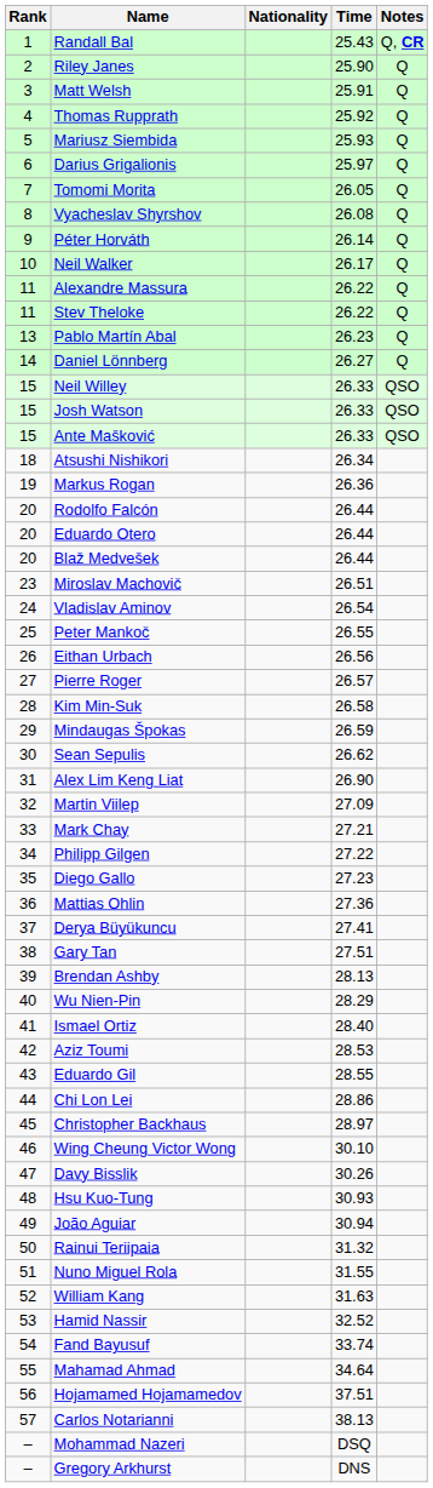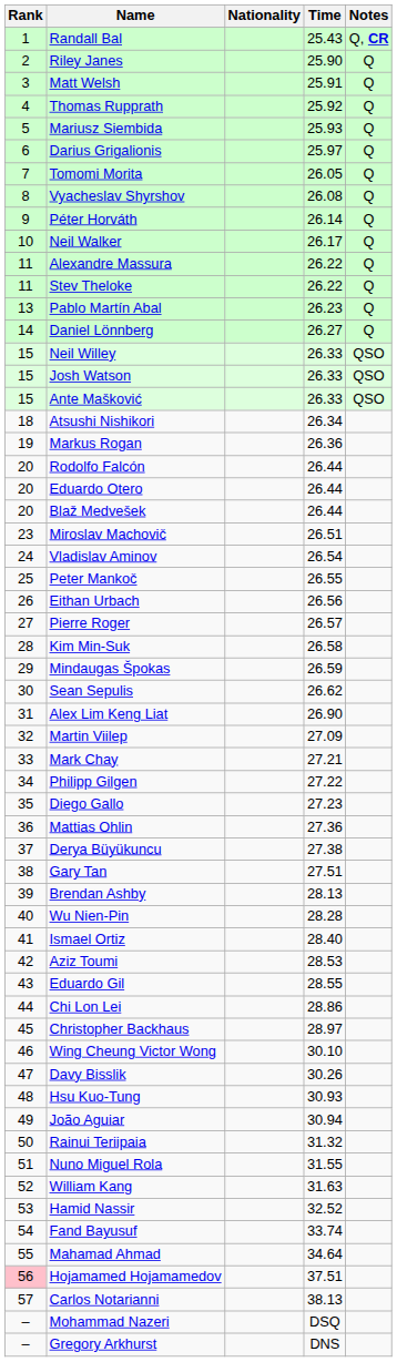 <table class="wikitable sortable" style="text-align:center">
 <tr>
 <th>Rank</th>
 <th>Name</th>
 <th>Nationality</th>
 <th>Time</th>
 <th>Notes</th>
 </tr>
 <tr bgcolor=ccffcc>
 <td>1</td>
 <td align=left><a href='#'>Randall Bal</a></td>
 <td align=left> </td>
 <td>25.43</td>
 <td>Q, <strong><a href='#'>CR</a></strong></td>
 </tr>
 <tr bgcolor=ccffcc>
 <td>2</td>
 <td align=left><a href='#'>Riley Janes</a></td>
 <td align=left> </td>
 <td>25.90</td>
 <td>Q</td>
 </tr>
 <tr bgcolor=ccffcc>
 <td>3</td>
 <td align=left><a href='#'>Matt Welsh</a></td>
 <td align=left> </td>
 <td>25.91</td>
 <td>Q</td>
 </tr>
 <tr bgcolor=ccffcc>
 <td>4</td>
 <td align=left><a href='#'>Thomas Rupprath</a></td>
 <td align=left></td>
 <td>25.92</td>
 <td>Q</td>
 </tr>
 <tr bgcolor=ccffcc>
 <td>5</td>
 <td align=left><a href='#'>Mariusz Siembida</a></td>
 <td align=left> </td>
 <td>25.93</td>
 <td>Q</td>
 </tr>
 <tr bgcolor=ccffcc>
 <td>6</td>
 <td align=left><a href='#'>Darius Grigalionis</a></td>
 <td align=left> </td>
 <td>25.97</td>
 <td>Q</td>
 </tr>
 <tr bgcolor=ccffcc>
 <td>7</td>
 <td align=left><a href='#'>Tomomi Morita</a></td>
 <td align=left></td>
 <td>26.05</td>
 <td>Q</td>
 </tr>
 <tr bgcolor=ccffcc>
 <td>8</td>
 <td align=left><a href='#'>Vyacheslav Shyrshov</a></td>
 <td align=left> </td>
 <td>26.08</td>
 <td>Q</td>
 </tr>
 <tr bgcolor=ccffcc>
 <td>9</td>
 <td align=left><a href='#'>Péter Horváth</a></td>
 <td align=left> </td>
 <td>26.14</td>
 <td>Q</td>
 </tr>
 <tr bgcolor=ccffcc>
 <td>10</td>
 <td align=left><a href='#'>Neil Walker</a></td>
 <td align=left> </td>
 <td>26.17</td>
 <td>Q</td>
 </tr>
 <tr bgcolor=ccffcc>
 <td>11</td>
 <td align=left><a href='#'>Alexandre Massura</a></td>
 <td align=left> </td>
 <td>26.22</td>
 <td>Q</td>
 </tr>
 <tr bgcolor=ccffcc>
 <td>11</td>
 <td align=left><a href='#'>Stev Theloke</a></td>
 <td align=left> </td>
 <td>26.22</td>
 <td>Q</td>
 </tr>
 <tr bgcolor=ccffcc>
 <td>13</td>
 <td align=left><a href='#'>Pablo Martín Abal</a></td>
 <td align=left> </td>
 <td>26.23</td>
 <td>Q</td>
 </tr>
 <tr bgcolor=ccffcc>
 <td>14</td>
 <td align=left><a href='#'>Daniel Lönnberg</a></td>
 <td align=left> </td>
 <td>26.27</td>
 <td>Q</td>
 </tr>
 <tr bgcolor=ddffdd>
 <td>15</td>
 <td align=left><a href='#'>Neil Willey</a></td>
 <td align=left> </td>
 <td>26.33</td>
 <td>QSO</td>
 </tr>
 <tr bgcolor=ddffdd>
 <td>15</td>
 <td align=left><a href='#'>Josh Watson</a></td>
 <td align=left> </td>
 <td>26.33</td>
 <td>QSO</td>
 </tr>
 <tr bgcolor=ddffdd>
 <td>15</td>
 <td align=left><a href='#'>Ante Mašković</a></td>
 <td align=left></td>
 <td>26.33</td>
 <td>QSO</td>
 </tr>
 <tr>
 <td>18</td>
 <td align=left><a href='#'>Atsushi Nishikori</a></td>
 <td align=left> </td>
 <td>26.34</td>
 <td></td>
 </tr>
 <tr>
 <td>19</td>
 <td align=left><a href='#'>Markus Rogan</a></td>
 <td align=left> </td>
 <td>26.36</td>
 <td></td>
 </tr>
 <tr>
 <td>20</td>
 <td align=left><a href='#'>Rodolfo Falcón</a></td>
 <td align=left> </td>
 <td>26.44</td>
 <td></td>
 </tr>
 <tr>
 <td>20</td>
 <td align=left><a href='#'>Eduardo Otero</a></td>
 <td align=left> </td>
 <td>26.44</td>
 <td></td>
 </tr>
 <tr>
 <td>20</td>
 <td align=left><a href='#'>Blaž Medvešek</a></td>
 <td align=left> </td>
 <td>26.44</td>
 <td></td>
 </tr>
 <tr>
 <td>23</td>
 <td align=left><a href='#'>Miroslav Machovič</a></td>
 <td align=left> </td>
 <td>26.51</td>
 <td></td>
 </tr>
 <tr>
 <td>24</td>
 <td align=left><a href='#'>Vladislav Aminov</a></td>
 <td align=left> </td>
 <td>26.54</td>
 <td></td>
 </tr>
 <tr>
 <td>25</td>
 <td align=left><a href='#'>Peter Mankoč</a></td>
 <td align=left> </td>
 <td>26.55</td>
 <td></td>
 </tr>
 <tr>
 <td>26</td>
 <td align=left><a href='#'>Eithan Urbach</a></td>
 <td align=left> </td>
 <td>26.56</td>
 <td></td>
 </tr>
 <tr>
 <td>27</td>
 <td align=left><a href='#'>Pierre Roger</a></td>
 <td align=left> </td>
 <td>26.57</td>
 <td></td>
 </tr>
 <tr>
 <td>28</td>
 <td align=left><a href='#'>Kim Min-Suk</a></td>
 <td align=left> </td>
 <td>26.58</td>
 <td></td>
 </tr>
 <tr>
 <td>29</td>
 <td align=left><a href='#'>Mindaugas Špokas</a></td>
 <td align=left> </td>
 <td>26.59</td>
 <td></td>
 </tr>
 <tr>
 <td>30</td>
 <td align=left><a href='#'>Sean Sepulis</a></td>
 <td align=left> </td>
 <td>26.62</td>
 <td></td>
 </tr>
 <tr>
 <td>31</td>
 <td align=left><a href='#'>Alex Lim Keng Liat</a></td>
 <td align=left> </td>
 <td>26.90</td>
 <td></td>
 </tr>
 <tr>
 <td>32</td>
 <td align=left><a href='#'>Martin Viilep</a></td>
 <td align=left> </td>
 <td>27.09</td>
 <td></td>
 </tr>
 <tr>
 <td>33</td>
 <td align=left><a href='#'>Mark Chay</a></td>
 <td align=left> </td>
 <td>27.21</td>
 <td></td>
 </tr>
 <tr>
 <td>34</td>
 <td align=left><a href='#'>Philipp Gilgen</a></td>
 <td align=left> </td>
 <td>27.22</td>
 <td></td>
 </tr>
 <tr>
 <td>35</td>
 <td align=left><a href='#'>Diego Gallo</a></td>
 <td align=left> </td>
 <td>27.23</td>
 <td></td>
 </tr>
 <tr>
 <td>36</td>
 <td align=left><a href='#'>Mattias Ohlin</a></td>
 <td align=left> </td>
 <td>27.36</td>
 <td></td>
 </tr>
 <tr>
 <td>37</td>
 <td align=left><a href='#'>Derya Büyükuncu</a></td>
 <td align=left> </td>
-<td>27.41</td>
+<td>27.38</td>
 <td></td>
 </tr>
 <tr>
 <td>38</td>
 <td align=left><a href='#'>Gary Tan</a></td>
 <td align=left> </td>
 <td>27.51</td>
 <td></td>
 </tr>
 <tr>
 <td>39</td>
 <td align=left><a href='#'>Brendan Ashby</a></td>
 <td align=left> </td>
 <td>28.13</td>
 <td></td>
 </tr>
 <tr>
 <td>40</td>
 <td align=left><a href='#'>Wu Nien-Pin</a></td>
 <td align=left> </td>
-<td>28.29</td>
+<td>28.28</td>
 <td></td>
 </tr>
 <tr>
 <td>41</td>
 <td align=left><a href='#'>Ismael Ortiz</a></td>
 <td align=left> </td>
 <td>28.40</td>
 <td></td>
 </tr>
 <tr>
 <td>42</td>
 <td align=left><a href='#'>Aziz Toumi</a></td>
 <td align=left> </td>
 <td>28.53</td>
 <td></td>
 </tr>
 <tr>
 <td>43</td>
 <td align=left><a href='#'>Eduardo Gil</a></td>
 <td align=left> </td>
 <td>28.55</td>
 <td></td>
 </tr>
 <tr>
 <td>44</td>
 <td align=left><a href='#'>Chi Lon Lei</a></td>
 <td align=left> </td>
 <td>28.86</td>
 <td></td>
 </tr>
 <tr>
 <td>45</td>
 <td align=left><a href='#'>Christopher Backhaus</a></td>
 <td align=left> </td>
 <td>28.97</td>
 <td></td>
 </tr>
 <tr>
 <td>46</td>
 <td align=left><a href='#'>Wing Cheung Victor Wong</a></td>
 <td align=left> </td>
 <td>30.10</td>
 <td></td>
 </tr>
 <tr>
 <td>47</td>
 <td align=left><a href='#'>Davy Bisslik</a></td>
 <td align=left> </td>
 <td>30.26</td>
 <td></td>
 </tr>
 <tr>
 <td>48</td>
 <td align=left><a href='#'>Hsu Kuo-Tung</a></td>
 <td align=left> </td>
 <td>30.93</td>
 <td></td>
 </tr>
 <tr>
 <td>49</td>
 <td align=left><a href='#'>João Aguiar</a></td>
 <td align=left> </td>
 <td>30.94</td>
 <td></td>
 </tr>
 <tr>
 <td>50</td>
 <td align=left><a href='#'>Rainui Teriipaia</a></td>
 <td align=left> </td>
 <td>31.32</td>
 <td></td>
 </tr>
 <tr>
 <td>51</td>
 <td align=left><a href='#'>Nuno Miguel Rola</a></td>
 <td align=left> </td>
 <td>31.55</td>
 <td></td>
 </tr>
 <tr>
 <td>52</td>
 <td align=left><a href='#'>William Kang</a></td>
 <td align=left> </td>
 <td>31.63</td>
 <td></td>
 </tr>
 <tr>
 <td>53</td>
 <td align=left><a href='#'>Hamid Nassir</a></td>
 <td align=left> </td>
 <td>32.52</td>
 <td></td>
 </tr>
 <tr>
 <td>54</td>
 <td align=left><a href='#'>Fand Bayusuf</a></td>
 <td align=left> </td>
 <td>33.74</td>
 <td></td>
 </tr>
 <tr>
 <td>55</td>
 <td align=left><a href='#'>Mahamad Ahmad</a></td>
 <td align=left> </td>
 <td>34.64</td>
 <td></td>
 </tr>
 <tr>
-<td>56</td>
+<td style="background: pink;">56</td>
 <td align=left><a href='#'>Hojamamed Hojamamedov</a></td>
 <td align=left> </td>
 <td>37.51</td>
 <td></td>
 </tr>
 <tr>
 <td>57</td>
 <td align=left><a href='#'>Carlos Notarianni</a></td>
 <td align=left> </td>
 <td>38.13</td>
 <td></td>
 </tr>
 <tr>
 <td>–</td>
 <td align=left><a href='#'>Mohammad Nazeri</a></td>
 <td align=left> </td>
 <td>DSQ</td>
 <td></td>
 </tr>
 <tr>
 <td>–</td>
 <td align=left><a href='#'>Gregory Arkhurst</a></td>
 <td align=left> </td>
 <td>DNS</td>
 <td></td>
 </tr>
 </table>
